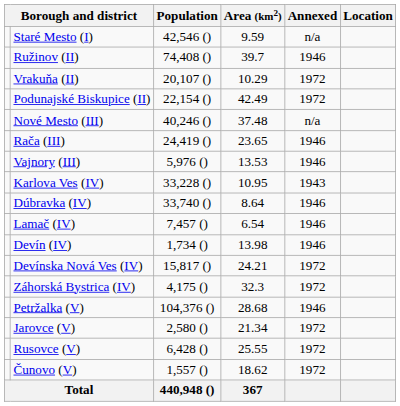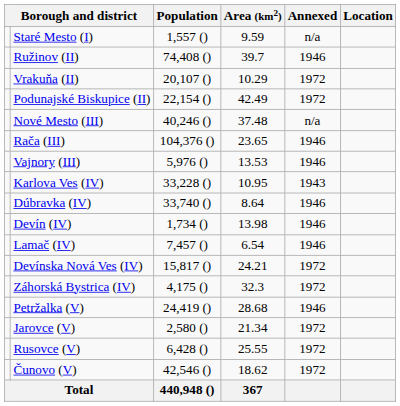 <table class="wikitable sortable"  style="text-align:center;">
 <tr>
 <th colspan="2">Borough and district</th>
 <th>Population </th>
 <th>Area <small>(km<sup>2</sup>)</small></th>
 <th>Annexed</th>
 <th>Location</th>
 </tr>
 <tr>
 <td></td>
 <td align="left"><a href='#'>Staré Mesto</a> (<a href='#'>I</a>)</td>
-<td>42,546 ()</td>
+<td>1,557 ()</td>
 <td>9.59</td>
 <td>n/a</td>
 <td></td>
 </tr>
 <tr>
 <td></td>
 <td align="left"><a href='#'>Ružinov</a> (<a href='#'>II</a>)</td>
 <td>74,408 ()</td>
 <td>39.7</td>
 <td>1946</td>
 <td></td>
 </tr>
 <tr>
 <td></td>
 <td align="left"><a href='#'>Vrakuňa</a> (<a href='#'>II</a>)</td>
 <td>20,107 ()</td>
 <td>10.29</td>
 <td>1972</td>
 <td></td>
 </tr>
 <tr>
 <td></td>
 <td align="left"><a href='#'>Podunajské Biskupice</a> (<a href='#'>II</a>)</td>
 <td>22,154 ()</td>
 <td>42.49</td>
 <td>1972</td>
 <td></td>
 </tr>
 <tr>
 <td></td>
 <td align="left"><a href='#'>Nové Mesto</a> (<a href='#'>III</a>)</td>
 <td>40,246 ()</td>
 <td>37.48</td>
 <td>n/a</td>
 <td></td>
 </tr>
 <tr>
 <td></td>
 <td align="left"><a href='#'>Rača</a> (<a href='#'>III</a>)</td>
-<td>24,419 ()</td>
+<td>104,376 ()</td>
 <td>23.65</td>
 <td>1946</td>
 <td></td>
 </tr>
 <tr>
 <td></td>
 <td align="left"><a href='#'>Vajnory</a> (<a href='#'>III</a>)</td>
 <td>5,976 ()</td>
 <td>13.53</td>
 <td>1946</td>
 <td></td>
 </tr>
 <tr>
 <td></td>
 <td align="left"><a href='#'>Karlova Ves</a> (<a href='#'>IV</a>)</td>
 <td>33,228 ()</td>
 <td>10.95</td>
 <td>1943</td>
 <td></td>
 </tr>
 <tr>
 <td></td>
 <td align="left"><a href='#'>Dúbravka</a> (<a href='#'>IV</a>)</td>
 <td>33,740 ()</td>
 <td>8.64</td>
 <td>1946</td>
 <td></td>
 </tr>
 <tr>
 <td></td>
-<td align="left"><a href='#'>Lamač</a> (<a href='#'>IV</a>)</td>
-<td>7,457 ()</td>
-<td>6.54</td>
+<td align="left"><a href='#'>Devín</a> (<a href='#'>IV</a>)</td>
+<td>1,734 ()</td>
+<td>13.98</td>
 <td>1946</td>
 <td></td>
 </tr>
 <tr>
 <td></td>
-<td align="left"><a href='#'>Devín</a> (<a href='#'>IV</a>)</td>
-<td>1,734 ()</td>
-<td>13.98</td>
+<td align="left"><a href='#'>Lamač</a> (<a href='#'>IV</a>)</td>
+<td>7,457 ()</td>
+<td>6.54</td>
 <td>1946</td>
 <td></td>
 </tr>
 <tr>
 <td></td>
 <td align="left"><a href='#'>Devínska Nová Ves</a> (<a href='#'>IV</a>)</td>
 <td>15,817 ()</td>
 <td>24.21</td>
 <td>1972</td>
 <td></td>
 </tr>
 <tr>
 <td></td>
 <td align="left"><a href='#'>Záhorská Bystrica</a> (<a href='#'>IV</a>)</td>
 <td>4,175 ()</td>
 <td>32.3</td>
 <td>1972</td>
 <td></td>
 </tr>
 <tr>
 <td></td>
 <td align="left"><a href='#'>Petržalka</a> (<a href='#'>V</a>)</td>
-<td>104,376 ()</td>
+<td>24,419 ()</td>
 <td>28.68</td>
 <td>1946</td>
 <td></td>
 </tr>
 <tr>
 <td></td>
 <td align="left"><a href='#'>Jarovce</a> (<a href='#'>V</a>)</td>
 <td>2,580 ()</td>
 <td>21.34</td>
 <td>1972</td>
 <td></td>
 </tr>
 <tr>
 <td></td>
 <td align="left"><a href='#'>Rusovce</a> (<a href='#'>V</a>)</td>
 <td>6,428 ()</td>
 <td>25.55</td>
 <td>1972</td>
 <td></td>
 </tr>
 <tr>
 <td></td>
 <td align="left"><a href='#'>Čunovo</a> (<a href='#'>V</a>)</td>
-<td>1,557 ()</td>
+<td>42,546 ()</td>
 <td>18.62</td>
 <td>1972</td>
 <td></td>
 </tr>
 <tr>
 <th colspan="2">Total</th>
 <th>440,948 ()</th>
 <th>367</th>
 <th></th>
 <th></th>
 </tr>
 </table>
